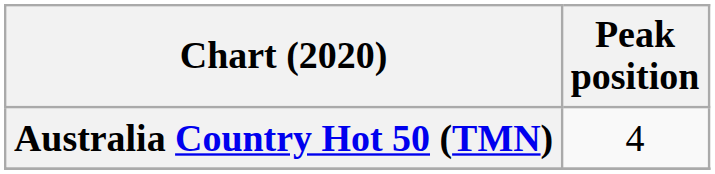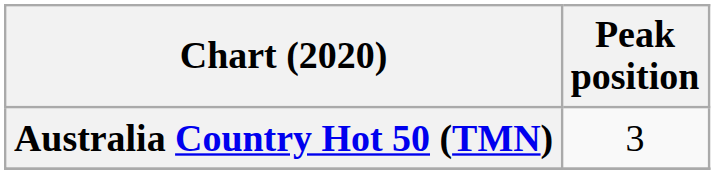 <table class="wikitable sortable plainrowheaders" style="text-align:center;">
 <tr>
 <th>Chart (2020)</th>
 <th>Peak <br> position</th>
 </tr>
 <tr>
 <th scope="row">Australia <a href='#'>Country Hot 50</a> (<a href='#'>TMN</a>)</th>
-<td>4</td>
+<td>3</td>
 </tr>
 <tr>
 </tr>
 <tr>
 </tr>
 </table>
